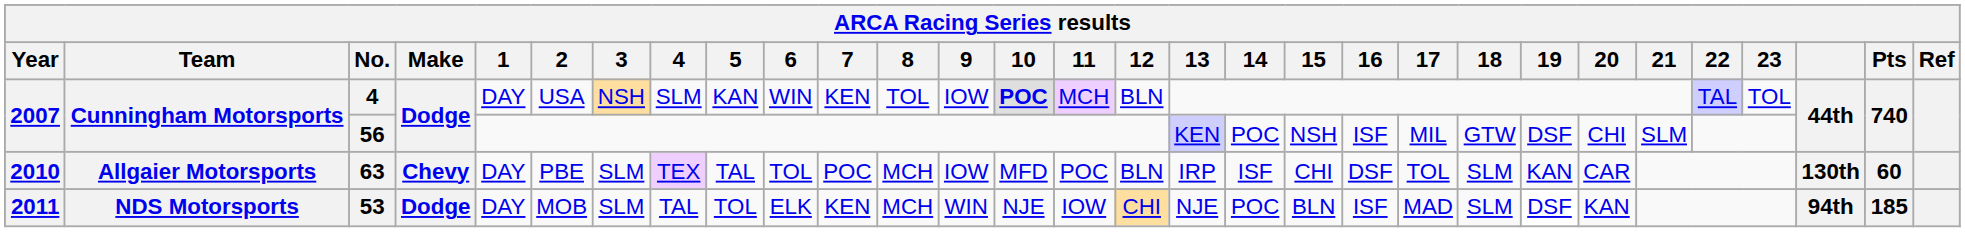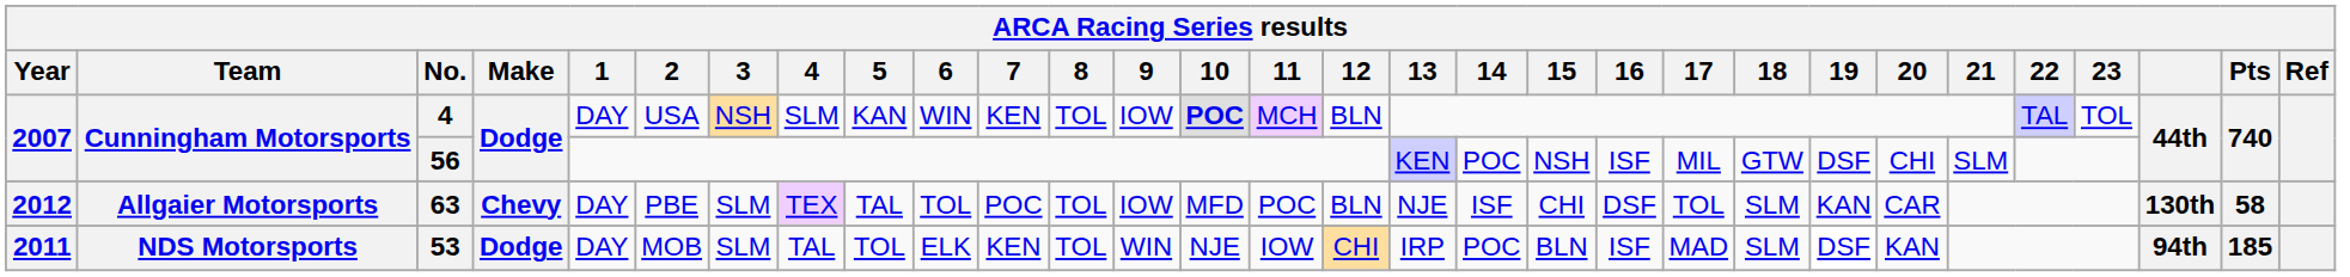 <table class="wikitable" style="text-align:center; font-size:75%">
 <tr>
 <th colspan=30><a href='#'>ARCA Racing Series</a> results</th>
 </tr>
 <tr>
 <th>Year</th>
 <th>Team</th>
 <th>No.</th>
 <th>Make</th>
 <th>1</th>
 <th>2</th>
 <th>3</th>
 <th>4</th>
 <th>5</th>
 <th>6</th>
 <th>7</th>
 <th>8</th>
 <th>9</th>
 <th>10</th>
 <th>11</th>
 <th>12</th>
 <th>13</th>
 <th>14</th>
 <th>15</th>
 <th>16</th>
 <th>17</th>
 <th>18</th>
 <th>19</th>
 <th>20</th>
 <th>21</th>
 <th>22</th>
 <th>23</th>
 <th></th>
 <th>Pts</th>
 <th>Ref</th>
 </tr>
 <tr>
 <th rowspan=2><a href='#'>2007</a></th>
 <th rowspan=2><a href='#'>Cunningham Motorsports</a></th>
 <th>4</th>
 <th rowspan=2><a href='#'>Dodge</a></th>
 <td><a href='#'>DAY</a></td>
 <td><a href='#'>USA</a></td>
 <td style="background:#FFDF9F;"><a href='#'>NSH</a><br></td>
 <td><a href='#'>SLM</a></td>
 <td><a href='#'>KAN</a></td>
 <td><a href='#'>WIN</a></td>
 <td><a href='#'>KEN</a></td>
 <td><a href='#'>TOL</a></td>
 <td><a href='#'>IOW</a></td>
 <td style="background:#DFDFDF;"><strong><a href='#'>POC</a></strong><br></td>
 <td style="background:#EFCFFF;"><a href='#'>MCH</a><br></td>
 <td><a href='#'>BLN</a></td>
 <td colspan=9></td>
 <td style="background:#CFCFFF;"><a href='#'>TAL</a><br></td>
 <td><a href='#'>TOL</a></td>
 <th rowspan=2>44th</th>
 <th rowspan=2>740</th>
 <th rowspan=2></th>
 </tr>
 <tr>
 <th>56</th>
 <td colspan=12></td>
 <td style="background:#CFCFFF;"><a href='#'>KEN</a><br></td>
 <td><a href='#'>POC</a></td>
 <td><a href='#'>NSH</a></td>
 <td><a href='#'>ISF</a></td>
 <td><a href='#'>MIL</a></td>
 <td><a href='#'>GTW</a></td>
 <td><a href='#'>DSF</a></td>
 <td><a href='#'>CHI</a></td>
 <td><a href='#'>SLM</a></td>
 <td colspan=2></td>
 </tr>
 <tr>
-<th><a href='#'>2010</a></th>
+<th><a href='#'>2012</a></th>
 <th><a href='#'>Allgaier Motorsports</a></th>
 <th>63</th>
 <th><a href='#'>Chevy</a></th>
 <td><a href='#'>DAY</a></td>
 <td><a href='#'>PBE</a></td>
 <td><a href='#'>SLM</a></td>
 <td style="background:#EFCFFF;"><a href='#'>TEX</a><br></td>
 <td><a href='#'>TAL</a></td>
 <td><a href='#'>TOL</a></td>
 <td><a href='#'>POC</a></td>
-<td><a href='#'>MCH</a></td>
+<td><a href='#'>TOL</a></td>
 <td><a href='#'>IOW</a></td>
 <td><a href='#'>MFD</a></td>
 <td><a href='#'>POC</a></td>
 <td><a href='#'>BLN</a></td>
-<td><a href='#'>IRP</a></td>
+<td><a href='#'>NJE</a></td>
 <td><a href='#'>ISF</a></td>
 <td><a href='#'>CHI</a></td>
 <td><a href='#'>DSF</a></td>
 <td><a href='#'>TOL</a></td>
 <td><a href='#'>SLM</a></td>
 <td><a href='#'>KAN</a></td>
 <td><a href='#'>CAR</a></td>
 <td colspan=3></td>
 <th>130th</th>
-<th>60</th>
+<th>58</th>
 <th></th>
 </tr>
 <tr>
 <th><a href='#'>2011</a></th>
 <th><a href='#'>NDS Motorsports</a></th>
 <th>53</th>
 <th><a href='#'>Dodge</a></th>
 <td><a href='#'>DAY</a></td>
 <td><a href='#'>MOB</a></td>
 <td><a href='#'>SLM</a></td>
 <td><a href='#'>TAL</a></td>
 <td><a href='#'>TOL</a></td>
 <td><a href='#'>ELK</a></td>
 <td><a href='#'>KEN</a></td>
-<td><a href='#'>MCH</a></td>
+<td><a href='#'>TOL</a></td>
 <td><a href='#'>WIN</a></td>
 <td><a href='#'>NJE</a></td>
 <td><a href='#'>IOW</a></td>
 <td style="background:#FFDF9F;"><a href='#'>CHI</a><br></td>
-<td><a href='#'>NJE</a></td>
+<td><a href='#'>IRP</a></td>
 <td><a href='#'>POC</a></td>
 <td><a href='#'>BLN</a></td>
 <td><a href='#'>ISF</a></td>
 <td><a href='#'>MAD</a></td>
 <td><a href='#'>SLM</a></td>
 <td style="background:#FFFFFF;"><a href='#'>DSF</a><br></td>
 <td><a href='#'>KAN</a></td>
 <td colspan=3></td>
 <th>94th</th>
 <th>185</th>
 <th></th>
 </tr>
 </table>
